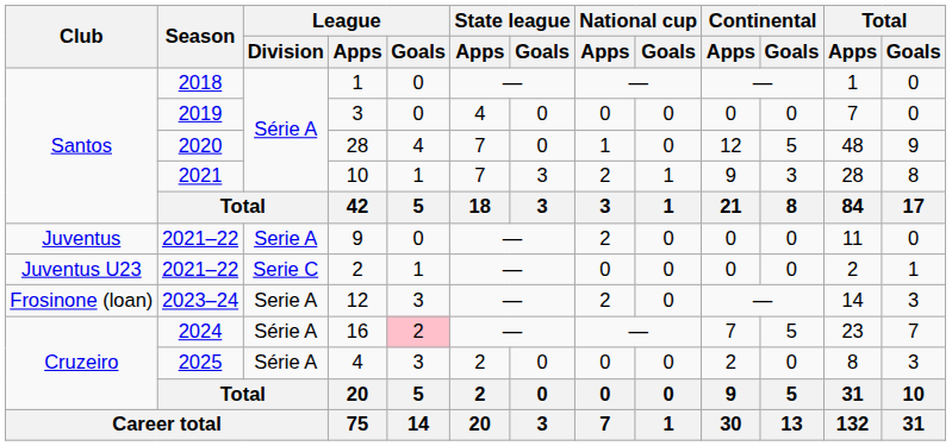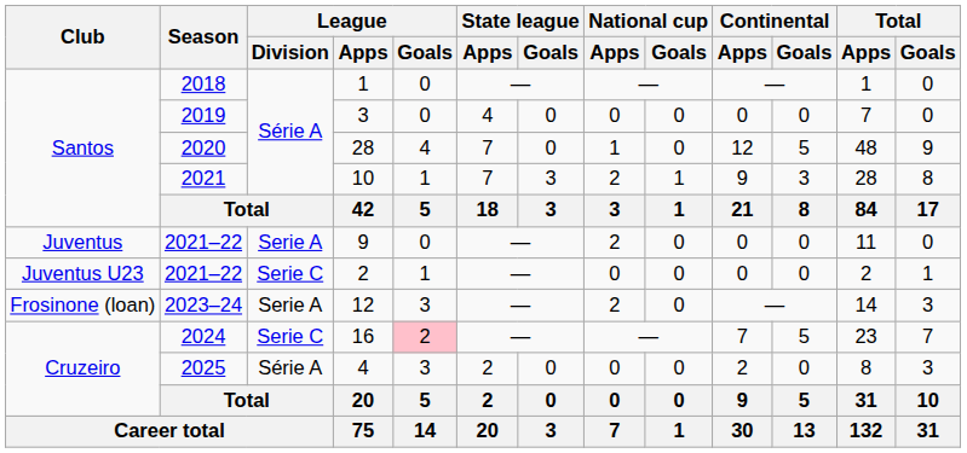 <table class="wikitable" style="text-align: center;">
 <tr>
 <th rowspan="2">Club</th>
 <th rowspan="2">Season</th>
 <th colspan="3">League</th>
 <th colspan="2">State league</th>
 <th colspan="2">National cup</th>
 <th colspan="2">Continental</th>
 <th colspan="2">Total</th>
 </tr>
 <tr>
 <th>Division</th>
 <th>Apps</th>
 <th>Goals</th>
 <th>Apps</th>
 <th>Goals</th>
 <th>Apps</th>
 <th>Goals</th>
 <th>Apps</th>
 <th>Goals</th>
 <th>Apps</th>
 <th>Goals</th>
 </tr>
 <tr>
 <td rowspan="5" valign="center"><a href='#'>Santos</a></td>
 <td><a href='#'>2018</a></td>
 <td rowspan="4"><a href='#'>Série A</a></td>
 <td>1</td>
 <td>0</td>
 <td colspan="2">—</td>
 <td colspan="2">—</td>
 <td colspan="2">—</td>
 <td>1</td>
 <td>0</td>
 </tr>
 <tr>
 <td><a href='#'>2019</a></td>
 <td>3</td>
 <td>0</td>
 <td>4</td>
 <td>0</td>
 <td>0</td>
 <td>0</td>
 <td>0</td>
 <td>0</td>
 <td>7</td>
 <td>0</td>
 </tr>
 <tr>
 <td><a href='#'>2020</a></td>
 <td>28</td>
 <td>4</td>
 <td>7</td>
 <td>0</td>
 <td>1</td>
 <td>0</td>
 <td>12</td>
 <td>5</td>
 <td>48</td>
 <td>9</td>
 </tr>
 <tr>
 <td><a href='#'>2021</a></td>
 <td>10</td>
 <td>1</td>
 <td>7</td>
 <td>3</td>
 <td>2</td>
 <td>1</td>
 <td>9</td>
 <td>3</td>
 <td>28</td>
 <td>8</td>
 </tr>
 <tr>
 <th colspan="2">Total</th>
 <th>42</th>
 <th>5</th>
 <th>18</th>
 <th>3</th>
 <th>3</th>
 <th>1</th>
 <th>21</th>
 <th>8</th>
 <th>84</th>
 <th>17</th>
 </tr>
 <tr>
 <td valign="center"><a href='#'>Juventus</a></td>
 <td><a href='#'>2021–22</a></td>
 <td><a href='#'>Serie A</a></td>
 <td>9</td>
 <td>0</td>
 <td colspan="2">—</td>
 <td>2</td>
 <td>0</td>
 <td>0</td>
 <td>0</td>
 <td>11</td>
 <td>0</td>
 </tr>
 <tr>
 <td valign="center"><a href='#'>Juventus U23</a></td>
 <td><a href='#'>2021–22</a></td>
 <td><a href='#'>Serie C</a></td>
 <td>2</td>
 <td>1</td>
 <td colspan="2">—</td>
 <td>0</td>
 <td>0</td>
 <td>0</td>
 <td>0</td>
 <td>2</td>
 <td>1</td>
 </tr>
 <tr>
 <td valign="center"><a href='#'>Frosinone</a> (loan)</td>
 <td><a href='#'>2023–24</a></td>
 <td>Serie A</td>
 <td>12</td>
 <td>3</td>
 <td colspan="2">—</td>
 <td>2</td>
 <td>0</td>
 <td colspan="2">—</td>
 <td>14</td>
 <td>3</td>
 </tr>
 <tr>
 <td rowspan="3"><a href='#'>Cruzeiro</a></td>
 <td><a href='#'>2024</a></td>
-<td>Série A</td>
+<td><a href='#'>Serie C</a></td>
 <td>16</td>
 <td style="background: pink;">2</td>
 <td colspan="2">—</td>
 <td colspan="2">—</td>
 <td>7</td>
 <td>5</td>
 <td>23</td>
 <td>7</td>
 </tr>
 <tr>
 <td><a href='#'>2025</a></td>
 <td>Série A</td>
 <td>4</td>
 <td>3</td>
 <td>2</td>
 <td>0</td>
 <td>0</td>
 <td>0</td>
 <td>2</td>
 <td>0</td>
 <td>8</td>
 <td>3</td>
 </tr>
 <tr>
 <th colspan="2">Total</th>
 <th>20</th>
 <th>5</th>
 <th>2</th>
 <th>0</th>
 <th>0</th>
 <th>0</th>
 <th>9</th>
 <th>5</th>
 <th>31</th>
 <th>10</th>
 </tr>
 <tr>
 <th colspan="3">Career total</th>
 <th>75</th>
 <th>14</th>
 <th>20</th>
 <th>3</th>
 <th>7</th>
 <th>1</th>
 <th>30</th>
 <th>13</th>
 <th>132</th>
 <th>31</th>
 </tr>
 </table>
